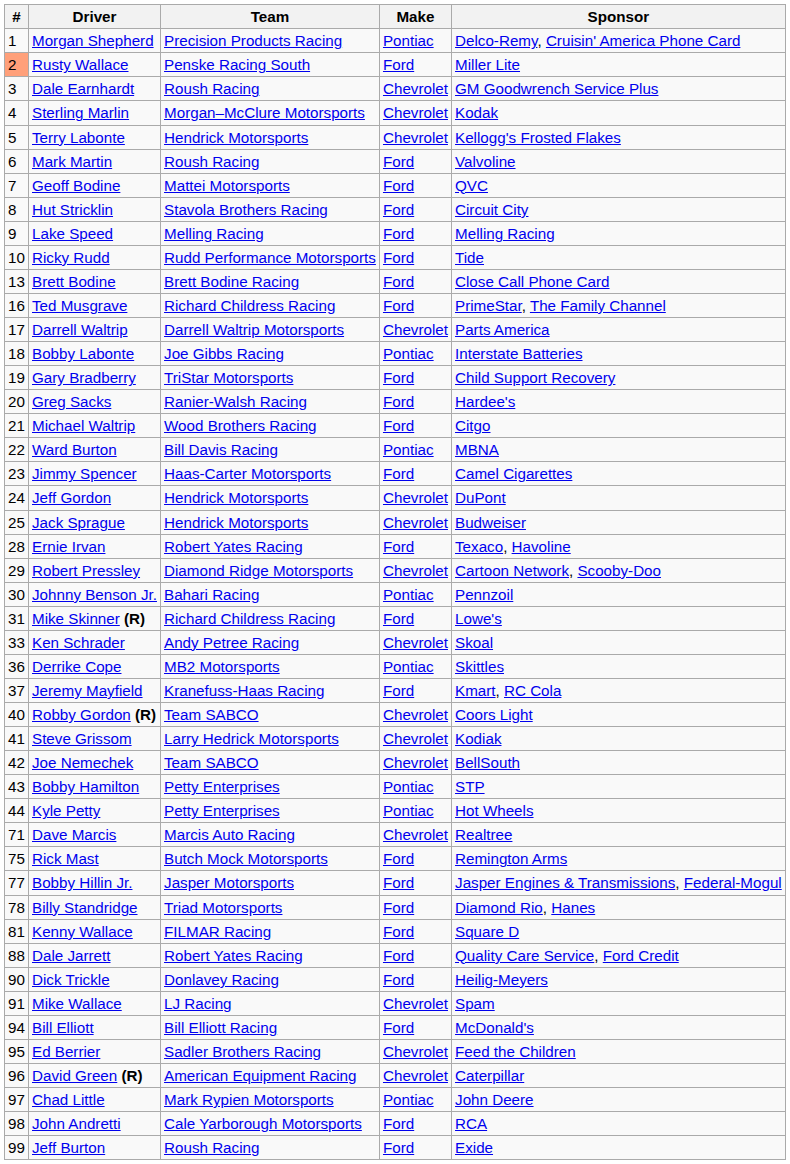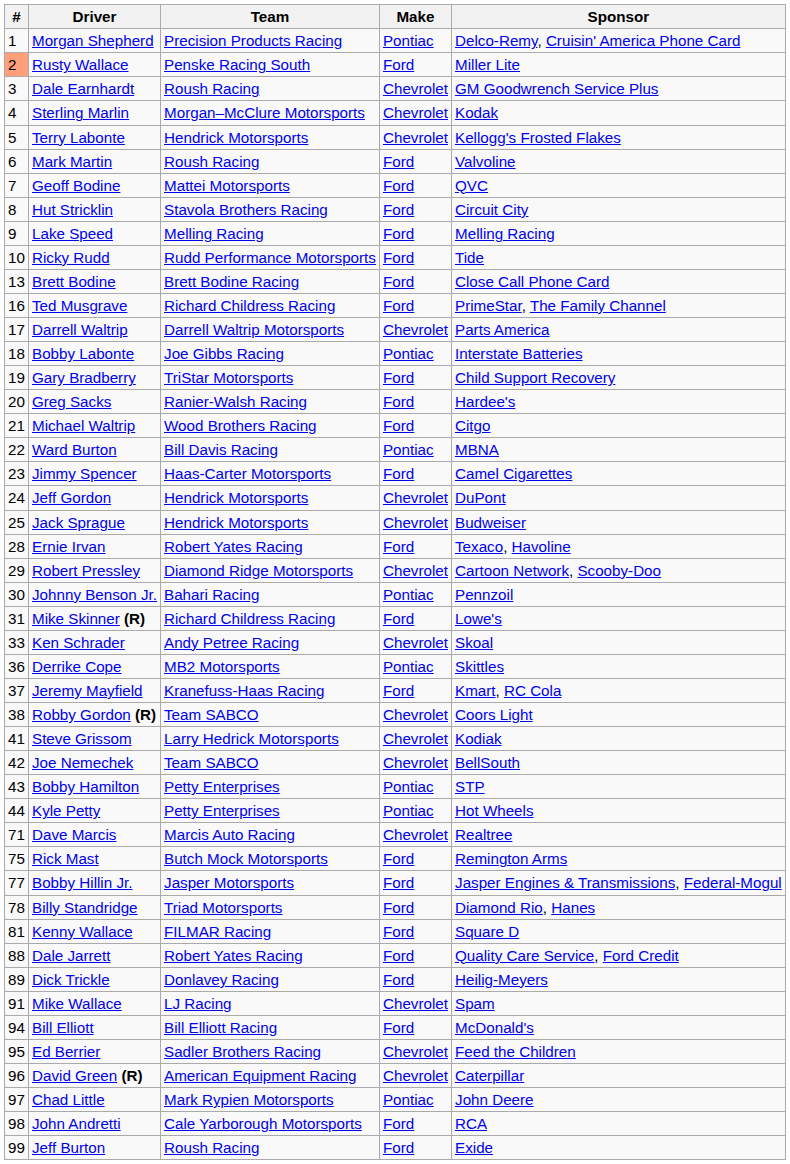 <table class="wikitable" style="font-size:95%">
 <tr>
 <th>#</th>
 <th>Driver</th>
 <th>Team</th>
 <th>Make</th>
 <th>Sponsor</th>
 </tr>
 <tr>
 <td>1</td>
 <td><a href='#'>Morgan Shepherd</a></td>
 <td><a href='#'>Precision Products Racing</a></td>
 <td><a href='#'>Pontiac</a></td>
 <td><a href='#'>Delco-Remy</a>, <a href='#'>Cruisin' America Phone Card</a></td>
 </tr>
 <tr>
 <td style="background: lightsalmon;">2</td>
 <td><a href='#'>Rusty Wallace</a></td>
 <td><a href='#'>Penske Racing South</a></td>
 <td><a href='#'>Ford</a></td>
 <td><a href='#'>Miller Lite</a></td>
 </tr>
 <tr>
 <td>3</td>
 <td><a href='#'>Dale Earnhardt</a></td>
 <td><a href='#'>Roush Racing</a></td>
 <td><a href='#'>Chevrolet</a></td>
 <td><a href='#'>GM Goodwrench Service Plus</a></td>
 </tr>
 <tr>
 <td>4</td>
 <td><a href='#'>Sterling Marlin</a></td>
 <td><a href='#'>Morgan–McClure Motorsports</a></td>
 <td><a href='#'>Chevrolet</a></td>
 <td><a href='#'>Kodak</a></td>
 </tr>
 <tr>
 <td>5</td>
 <td><a href='#'>Terry Labonte</a></td>
 <td><a href='#'>Hendrick Motorsports</a></td>
 <td><a href='#'>Chevrolet</a></td>
 <td><a href='#'>Kellogg's Frosted Flakes</a></td>
 </tr>
 <tr>
 <td>6</td>
 <td><a href='#'>Mark Martin</a></td>
 <td><a href='#'>Roush Racing</a></td>
 <td><a href='#'>Ford</a></td>
 <td><a href='#'>Valvoline</a></td>
 </tr>
 <tr>
 <td>7</td>
 <td><a href='#'>Geoff Bodine</a></td>
 <td><a href='#'>Mattei Motorsports</a></td>
 <td><a href='#'>Ford</a></td>
 <td><a href='#'>QVC</a></td>
 </tr>
 <tr>
 <td>8</td>
 <td><a href='#'>Hut Stricklin</a></td>
 <td><a href='#'>Stavola Brothers Racing</a></td>
 <td><a href='#'>Ford</a></td>
 <td><a href='#'>Circuit City</a></td>
 </tr>
 <tr>
 <td>9</td>
 <td><a href='#'>Lake Speed</a></td>
 <td><a href='#'>Melling Racing</a></td>
 <td><a href='#'>Ford</a></td>
 <td><a href='#'>Melling Racing</a></td>
 </tr>
 <tr>
 <td>10</td>
 <td><a href='#'>Ricky Rudd</a></td>
 <td><a href='#'>Rudd Performance Motorsports</a></td>
 <td><a href='#'>Ford</a></td>
 <td><a href='#'>Tide</a></td>
 </tr>
 <tr>
 <td>13</td>
 <td><a href='#'>Brett Bodine</a></td>
 <td><a href='#'>Brett Bodine Racing</a></td>
 <td><a href='#'>Ford</a></td>
 <td><a href='#'>Close Call Phone Card</a></td>
 </tr>
 <tr>
 <td>16</td>
 <td><a href='#'>Ted Musgrave</a></td>
 <td><a href='#'>Richard Childress Racing</a></td>
 <td><a href='#'>Ford</a></td>
 <td><a href='#'>PrimeStar</a>, <a href='#'>The Family Channel</a></td>
 </tr>
 <tr>
 <td>17</td>
 <td><a href='#'>Darrell Waltrip</a></td>
 <td><a href='#'>Darrell Waltrip Motorsports</a></td>
 <td><a href='#'>Chevrolet</a></td>
 <td><a href='#'>Parts America</a></td>
 </tr>
 <tr>
 <td>18</td>
 <td><a href='#'>Bobby Labonte</a></td>
 <td><a href='#'>Joe Gibbs Racing</a></td>
 <td><a href='#'>Pontiac</a></td>
 <td><a href='#'>Interstate Batteries</a></td>
 </tr>
 <tr>
 <td>19</td>
 <td><a href='#'>Gary Bradberry</a></td>
 <td><a href='#'>TriStar Motorsports</a></td>
 <td><a href='#'>Ford</a></td>
 <td><a href='#'>Child Support Recovery</a></td>
 </tr>
 <tr>
 <td>20</td>
 <td><a href='#'>Greg Sacks</a></td>
 <td><a href='#'>Ranier-Walsh Racing</a></td>
 <td><a href='#'>Ford</a></td>
 <td><a href='#'>Hardee's</a></td>
 </tr>
 <tr>
 <td>21</td>
 <td><a href='#'>Michael Waltrip</a></td>
 <td><a href='#'>Wood Brothers Racing</a></td>
 <td><a href='#'>Ford</a></td>
 <td><a href='#'>Citgo</a></td>
 </tr>
 <tr>
 <td>22</td>
 <td><a href='#'>Ward Burton</a></td>
 <td><a href='#'>Bill Davis Racing</a></td>
 <td><a href='#'>Pontiac</a></td>
 <td><a href='#'>MBNA</a></td>
 </tr>
 <tr>
 <td>23</td>
 <td><a href='#'>Jimmy Spencer</a></td>
 <td><a href='#'>Haas-Carter Motorsports</a></td>
 <td><a href='#'>Ford</a></td>
 <td><a href='#'>Camel Cigarettes</a></td>
 </tr>
 <tr>
 <td>24</td>
 <td><a href='#'>Jeff Gordon</a></td>
 <td><a href='#'>Hendrick Motorsports</a></td>
 <td><a href='#'>Chevrolet</a></td>
 <td><a href='#'>DuPont</a></td>
 </tr>
 <tr>
 <td>25</td>
 <td><a href='#'>Jack Sprague</a></td>
 <td><a href='#'>Hendrick Motorsports</a></td>
 <td><a href='#'>Chevrolet</a></td>
 <td><a href='#'>Budweiser</a></td>
 </tr>
 <tr>
 <td>28</td>
 <td><a href='#'>Ernie Irvan</a></td>
 <td><a href='#'>Robert Yates Racing</a></td>
 <td><a href='#'>Ford</a></td>
 <td><a href='#'>Texaco</a>, <a href='#'>Havoline</a></td>
 </tr>
 <tr>
 <td>29</td>
 <td><a href='#'>Robert Pressley</a></td>
 <td><a href='#'>Diamond Ridge Motorsports</a></td>
 <td><a href='#'>Chevrolet</a></td>
 <td><a href='#'>Cartoon Network</a>, <a href='#'>Scooby-Doo</a></td>
 </tr>
 <tr>
 <td>30</td>
 <td><a href='#'>Johnny Benson Jr.</a></td>
 <td><a href='#'>Bahari Racing</a></td>
 <td><a href='#'>Pontiac</a></td>
 <td><a href='#'>Pennzoil</a></td>
 </tr>
 <tr>
 <td>31</td>
 <td><a href='#'>Mike Skinner</a> <strong>(R)</strong></td>
 <td><a href='#'>Richard Childress Racing</a></td>
 <td><a href='#'>Ford</a></td>
 <td><a href='#'>Lowe's</a></td>
 </tr>
 <tr>
 <td>33</td>
 <td><a href='#'>Ken Schrader</a></td>
 <td><a href='#'>Andy Petree Racing</a></td>
 <td><a href='#'>Chevrolet</a></td>
 <td><a href='#'>Skoal</a></td>
 </tr>
 <tr>
 <td>36</td>
 <td><a href='#'>Derrike Cope</a></td>
 <td><a href='#'>MB2 Motorsports</a></td>
 <td><a href='#'>Pontiac</a></td>
 <td><a href='#'>Skittles</a></td>
 </tr>
 <tr>
 <td>37</td>
 <td><a href='#'>Jeremy Mayfield</a></td>
 <td><a href='#'>Kranefuss-Haas Racing</a></td>
 <td><a href='#'>Ford</a></td>
 <td><a href='#'>Kmart</a>, <a href='#'>RC Cola</a></td>
 </tr>
 <tr>
-<td>40</td>
+<td>38</td>
 <td><a href='#'>Robby Gordon</a> <strong>(R)</strong></td>
 <td><a href='#'>Team SABCO</a></td>
 <td><a href='#'>Chevrolet</a></td>
 <td><a href='#'>Coors Light</a></td>
 </tr>
 <tr>
 <td>41</td>
 <td><a href='#'>Steve Grissom</a></td>
 <td><a href='#'>Larry Hedrick Motorsports</a></td>
 <td><a href='#'>Chevrolet</a></td>
 <td><a href='#'>Kodiak</a></td>
 </tr>
 <tr>
 <td>42</td>
 <td><a href='#'>Joe Nemechek</a></td>
 <td><a href='#'>Team SABCO</a></td>
 <td><a href='#'>Chevrolet</a></td>
 <td><a href='#'>BellSouth</a></td>
 </tr>
 <tr>
 <td>43</td>
 <td><a href='#'>Bobby Hamilton</a></td>
 <td><a href='#'>Petty Enterprises</a></td>
 <td><a href='#'>Pontiac</a></td>
 <td><a href='#'>STP</a></td>
 </tr>
 <tr>
 <td>44</td>
 <td><a href='#'>Kyle Petty</a></td>
 <td><a href='#'>Petty Enterprises</a></td>
 <td><a href='#'>Pontiac</a></td>
 <td><a href='#'>Hot Wheels</a></td>
 </tr>
 <tr>
 <td>71</td>
 <td><a href='#'>Dave Marcis</a></td>
 <td><a href='#'>Marcis Auto Racing</a></td>
 <td><a href='#'>Chevrolet</a></td>
 <td><a href='#'>Realtree</a></td>
 </tr>
 <tr>
 <td>75</td>
 <td><a href='#'>Rick Mast</a></td>
 <td><a href='#'>Butch Mock Motorsports</a></td>
 <td><a href='#'>Ford</a></td>
 <td><a href='#'>Remington Arms</a></td>
 </tr>
 <tr>
 <td>77</td>
 <td><a href='#'>Bobby Hillin Jr.</a></td>
 <td><a href='#'>Jasper Motorsports</a></td>
 <td><a href='#'>Ford</a></td>
 <td><a href='#'>Jasper Engines & Transmissions</a>, <a href='#'>Federal-Mogul</a></td>
 </tr>
 <tr>
 <td>78</td>
 <td><a href='#'>Billy Standridge</a></td>
 <td><a href='#'>Triad Motorsports</a></td>
 <td><a href='#'>Ford</a></td>
 <td><a href='#'>Diamond Rio</a>, <a href='#'>Hanes</a></td>
 </tr>
 <tr>
 <td>81</td>
 <td><a href='#'>Kenny Wallace</a></td>
 <td><a href='#'>FILMAR Racing</a></td>
 <td><a href='#'>Ford</a></td>
 <td><a href='#'>Square D</a></td>
 </tr>
 <tr>
 <td>88</td>
 <td><a href='#'>Dale Jarrett</a></td>
 <td><a href='#'>Robert Yates Racing</a></td>
 <td><a href='#'>Ford</a></td>
 <td><a href='#'>Quality Care Service</a>, <a href='#'>Ford Credit</a></td>
 </tr>
 <tr>
-<td>90</td>
+<td>89</td>
 <td><a href='#'>Dick Trickle</a></td>
 <td><a href='#'>Donlavey Racing</a></td>
 <td><a href='#'>Ford</a></td>
 <td><a href='#'>Heilig-Meyers</a></td>
 </tr>
 <tr>
 <td>91</td>
 <td><a href='#'>Mike Wallace</a></td>
 <td><a href='#'>LJ Racing</a></td>
 <td><a href='#'>Chevrolet</a></td>
 <td><a href='#'>Spam</a></td>
 </tr>
 <tr>
 <td>94</td>
 <td><a href='#'>Bill Elliott</a></td>
 <td><a href='#'>Bill Elliott Racing</a></td>
 <td><a href='#'>Ford</a></td>
 <td><a href='#'>McDonald's</a></td>
 </tr>
 <tr>
 <td>95</td>
 <td><a href='#'>Ed Berrier</a></td>
 <td><a href='#'>Sadler Brothers Racing</a></td>
 <td><a href='#'>Chevrolet</a></td>
 <td><a href='#'>Feed the Children</a></td>
 </tr>
 <tr>
 <td>96</td>
 <td><a href='#'>David Green</a> <strong>(R)</strong></td>
 <td><a href='#'>American Equipment Racing</a></td>
 <td><a href='#'>Chevrolet</a></td>
 <td><a href='#'>Caterpillar</a></td>
 </tr>
 <tr>
 <td>97</td>
 <td><a href='#'>Chad Little</a></td>
 <td><a href='#'>Mark Rypien Motorsports</a></td>
 <td><a href='#'>Pontiac</a></td>
 <td><a href='#'>John Deere</a></td>
 </tr>
 <tr>
 <td>98</td>
 <td><a href='#'>John Andretti</a></td>
 <td><a href='#'>Cale Yarborough Motorsports</a></td>
 <td><a href='#'>Ford</a></td>
 <td><a href='#'>RCA</a></td>
 </tr>
 <tr>
 <td>99</td>
 <td><a href='#'>Jeff Burton</a></td>
 <td><a href='#'>Roush Racing</a></td>
 <td><a href='#'>Ford</a></td>
 <td><a href='#'>Exide</a></td>
 </tr>
 </table>
